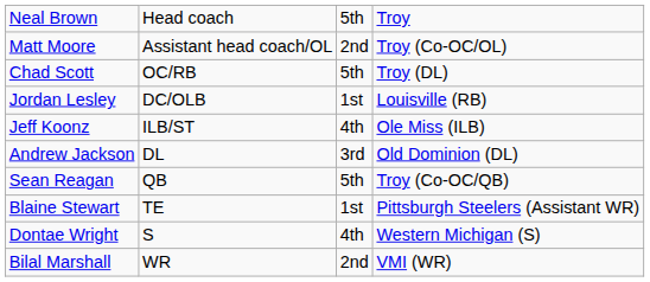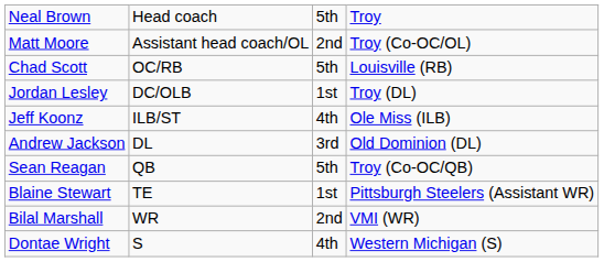 <table class="wikitable">
 <tr>
 <td><a href='#'>Neal Brown</a></td>
 <td>Head coach</td>
 <td>5th</td>
 <td><a href='#'>Troy</a></td>
 </tr>
 <tr>
 <td><a href='#'>Matt Moore</a></td>
 <td>Assistant head coach/OL</td>
 <td>2nd</td>
 <td><a href='#'>Troy</a> (Co-OC/OL)</td>
 </tr>
 <tr>
 <td><a href='#'>Chad Scott</a></td>
 <td>OC/RB</td>
 <td>5th</td>
-<td><a href='#'>Troy</a> (DL)</td>
+<td><a href='#'>Louisville</a> (RB)</td>
 </tr>
 <tr>
 <td><a href='#'>Jordan Lesley</a></td>
 <td>DC/OLB</td>
 <td>1st</td>
-<td><a href='#'>Louisville</a> (RB)</td>
+<td><a href='#'>Troy</a> (DL)</td>
 </tr>
 <tr>
 <td><a href='#'>Jeff Koonz</a></td>
 <td>ILB/ST</td>
 <td>4th</td>
 <td><a href='#'>Ole Miss</a> (ILB)</td>
 </tr>
 <tr>
 <td><a href='#'>Andrew Jackson</a></td>
 <td>DL</td>
 <td>3rd</td>
 <td><a href='#'>Old Dominion</a> (DL)</td>
 </tr>
 <tr>
 <td><a href='#'>Sean Reagan</a></td>
 <td>QB</td>
 <td>5th</td>
 <td><a href='#'>Troy</a> (Co-OC/QB)</td>
 </tr>
 <tr>
 <td><a href='#'>Blaine Stewart</a></td>
 <td>TE</td>
 <td>1st</td>
 <td><a href='#'>Pittsburgh Steelers</a> (Assistant WR)</td>
 </tr>
 <tr>
+<td><a href='#'>Bilal Marshall</a></td>
+<td>WR</td>
+<td>2nd</td>
+<td><a href='#'>VMI</a> (WR)</td>
+</tr>
+<tr>
 <td><a href='#'>Dontae Wright</a></td>
 <td>S</td>
 <td>4th</td>
 <td><a href='#'>Western Michigan</a> (S)</td>
 </tr>
-<tr>
-<td><a href='#'>Bilal Marshall</a></td>
-<td>WR</td>
-<td>2nd</td>
-<td><a href='#'>VMI</a> (WR)</td>
-</tr>
 </table>
